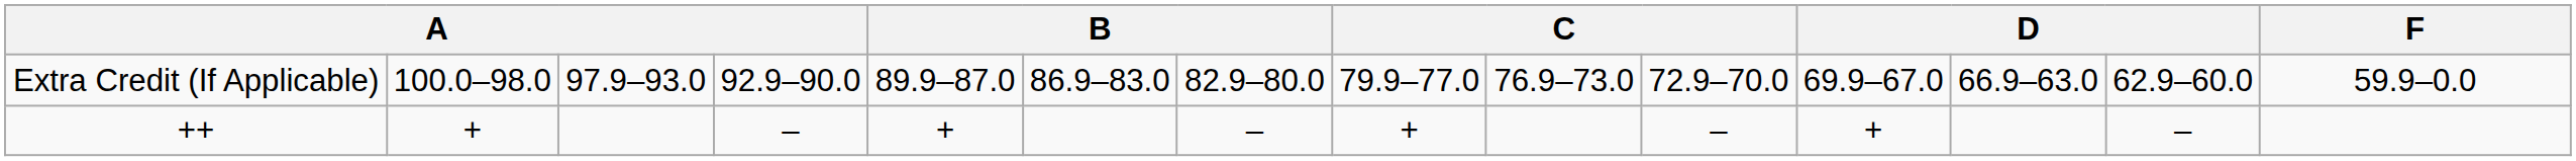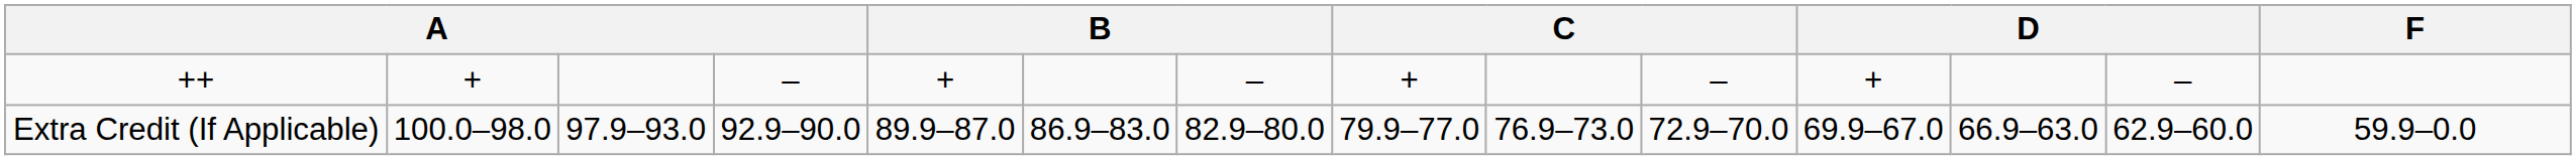 <table class="wikitable" style="margin:auto;">
 <tr>
 <th colspan="4" style="width:150px;">A</th>
 <th colspan="3" style="width:150px;">B</th>
 <th colspan="3" style="width:150px;">C</th>
 <th colspan="3" style="width:150px;">D</th>
 <th style="width:150px;">F</th>
+</tr>
+<tr style="text-align:center;">
+<td>++</td>
+<td>+</td>
+<td></td>
+<td>–</td>
+<td>+</td>
+<td></td>
+<td>–</td>
+<td>+</td>
+<td></td>
+<td>–</td>
+<td>+</td>
+<td></td>
+<td>–</td>
+<td></td>
 </tr>
 <tr style="text-align:center;">
 <td colspan="1">Extra Credit (If Applicable)</td>
 <td>100.0–98.0</td>
 <td>97.9–93.0</td>
 <td>92.9–90.0</td>
 <td>89.9–87.0</td>
 <td>86.9–83.0</td>
 <td>82.9–80.0</td>
 <td>79.9–77.0</td>
 <td>76.9–73.0</td>
 <td>72.9–70.0</td>
 <td>69.9–67.0</td>
 <td>66.9–63.0</td>
 <td>62.9–60.0</td>
 <td>59.9–0.0</td>
 </tr>
-<tr style="text-align:center;">
-<td>++</td>
-<td>+</td>
-<td></td>
-<td>–</td>
-<td>+</td>
-<td></td>
-<td>–</td>
-<td>+</td>
-<td></td>
-<td>–</td>
-<td>+</td>
-<td></td>
-<td>–</td>
-<td></td>
-</tr>
 </table>
